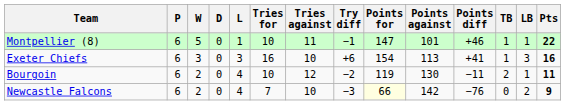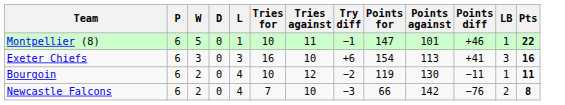 <table class="wikitable" style="text-align: center;">
 <tr>
 <th width="200">Team</th>
 <th width="20">P</th>
 <th width="20">W</th>
 <th width="20">D</th>
 <th width="20">L</th>
 <th width="20">Tries for</th>
 <th width="20">Tries against</th>
 <th width="20">Try diff</th>
 <th width="20">Points for</th>
 <th width="20">Points against</th>
 <th width="25">Points diff</th>
-<th width="20">TB</th>
 <th width="20">LB</th>
 <th width="20">Pts</th>
 </tr>
 <tr bgcolor=ccffcc>
 <td align=left> <a href='#'>Montpellier</a> (8)</td>
 <td>6</td>
 <td>5</td>
 <td>0</td>
 <td>1</td>
 <td>10</td>
 <td>11</td>
 <td>−1</td>
 <td>147</td>
 <td>101</td>
 <td>+46</td>
 <td>1</td>
-<td>1</td>
 <td><strong>22</strong></td>
 </tr>
 <tr>
 <td align=left> <a href='#'>Exeter Chiefs</a></td>
 <td>6</td>
 <td>3</td>
 <td>0</td>
 <td>3</td>
 <td>16</td>
 <td>10</td>
 <td>+6</td>
 <td>154</td>
 <td>113</td>
 <td>+41</td>
-<td>1</td>
 <td>3</td>
 <td><strong>16</strong></td>
 </tr>
 <tr>
 <td align=left> <a href='#'>Bourgoin</a></td>
 <td>6</td>
 <td>2</td>
 <td>0</td>
 <td>4</td>
 <td>10</td>
 <td>12</td>
 <td>−2</td>
 <td>119</td>
 <td>130</td>
 <td>−11</td>
-<td>2</td>
 <td>1</td>
 <td><strong>11</strong></td>
 </tr>
 <tr>
 <td align=left> <a href='#'>Newcastle Falcons</a></td>
 <td>6</td>
 <td>2</td>
 <td>0</td>
 <td>4</td>
 <td>7</td>
 <td>10</td>
 <td>−3</td>
-<td style="background: lightyellow;">66</td>
+<td>66</td>
 <td>142</td>
 <td>−76</td>
-<td>0</td>
 <td>2</td>
-<td><strong>9</strong></td>
+<td><strong>8</strong></td>
 </tr>
 </table>
